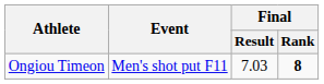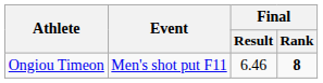 <table class="wikitable" style="text-align: center; font-size:90%">
 <tr>
 <th rowspan="2">Athlete</th>
 <th rowspan="2">Event</th>
 <th colspan="2">Final</th>
 </tr>
 <tr style="font-size:95%">
 <th>Result</th>
 <th>Rank</th>
 </tr>
 <tr>
 <td align=left><a href='#'>Ongiou Timeon</a></td>
 <td align=left><a href='#'>Men's shot put F11</a></td>
-<td>7.03</td>
+<td>6.46</td>
 <td><strong>8</strong></td>
 </tr>
 </table>
